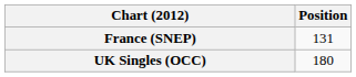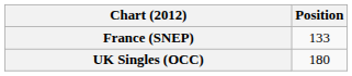 <table class="wikitable sortable plainrowheaders" style="text-align:center;">
 <tr>
 <th scope="col" style="width:20em">Chart (2012)</th>
 <th scope="col">Position</th>
 </tr>
 <tr>
 <th scope="row">France (SNEP)</th>
-<td>131</td>
+<td>133</td>
 </tr>
 <tr>
 <th scope="row">UK Singles (OCC)</th>
 <td>180</td>
 </tr>
 </table>
